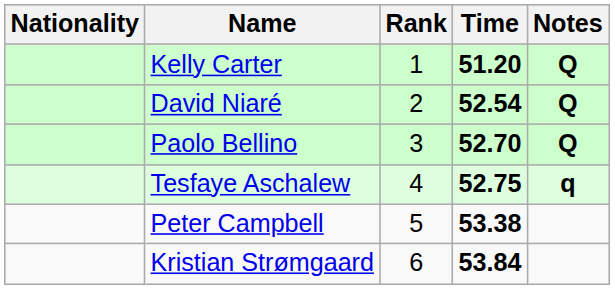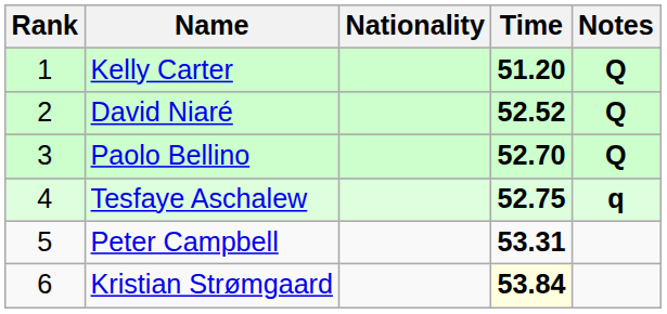 <table class="wikitable sortable" style="text-align:center">
 <tr>
+<th>Rank</th>
+<th>Name</th>
 <th>Nationality</th>
-<th>Name</th>
-<th>Rank</th>
 <th>Time</th>
 <th>Notes</th>
 </tr>
 <tr bgcolor=ccffcc>
+<td>1</td>
+<td align=left><a href='#'>Kelly Carter</a></td>
 <td align=left></td>
-<td align=left><a href='#'>Kelly Carter</a></td>
-<td>1</td>
 <td><strong>51.20</strong></td>
 <td><strong>Q</strong></td>
 </tr>
 <tr bgcolor=ccffcc>
+<td>2</td>
+<td align=left><a href='#'>David Niaré</a></td>
 <td align=left></td>
-<td align=left><a href='#'>David Niaré</a></td>
-<td>2</td>
-<td><strong>52.54</strong></td>
+<td><strong>52.52</strong></td>
 <td><strong>Q</strong></td>
 </tr>
 <tr bgcolor=ccffcc>
+<td>3</td>
+<td align=left><a href='#'>Paolo Bellino</a></td>
 <td align=left></td>
-<td align=left><a href='#'>Paolo Bellino</a></td>
-<td>3</td>
 <td><strong>52.70</strong></td>
 <td><strong>Q</strong></td>
 </tr>
 <tr bgcolor=ddffdd>
+<td>4</td>
+<td align=left><a href='#'>Tesfaye Aschalew</a></td>
 <td align=left></td>
-<td align=left><a href='#'>Tesfaye Aschalew</a></td>
-<td>4</td>
 <td><strong>52.75</strong></td>
 <td><strong>q</strong></td>
 </tr>
 <tr>
+<td>5</td>
+<td align=left><a href='#'>Peter Campbell</a></td>
 <td align=left></td>
-<td align=left><a href='#'>Peter Campbell</a></td>
-<td>5</td>
-<td><strong>53.38</strong></td>
+<td><strong>53.31</strong></td>
 <td></td>
 </tr>
 <tr>
+<td>6</td>
+<td align=left><a href='#'>Kristian Strømgaard</a></td>
 <td align=left></td>
-<td align=left><a href='#'>Kristian Strømgaard</a></td>
-<td>6</td>
-<td><strong>53.84</strong></td>
+<td style="background: lightyellow;"><strong>53.84</strong></td>
 <td></td>
 </tr>
 </table>
